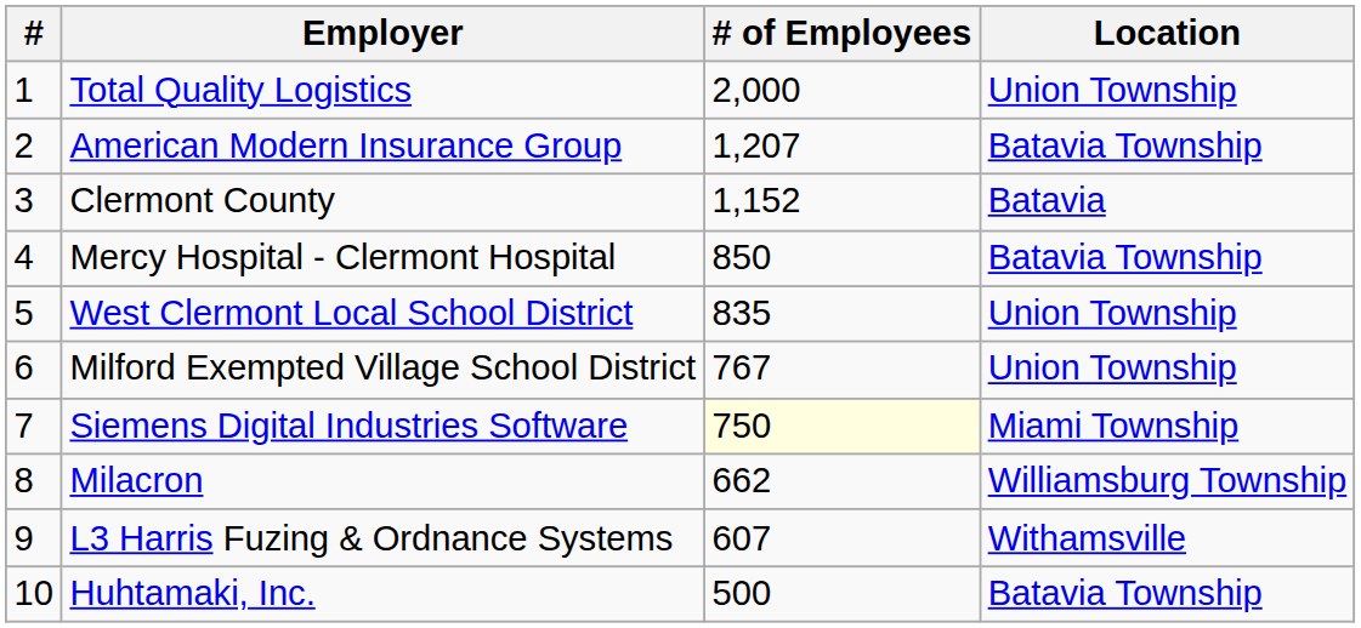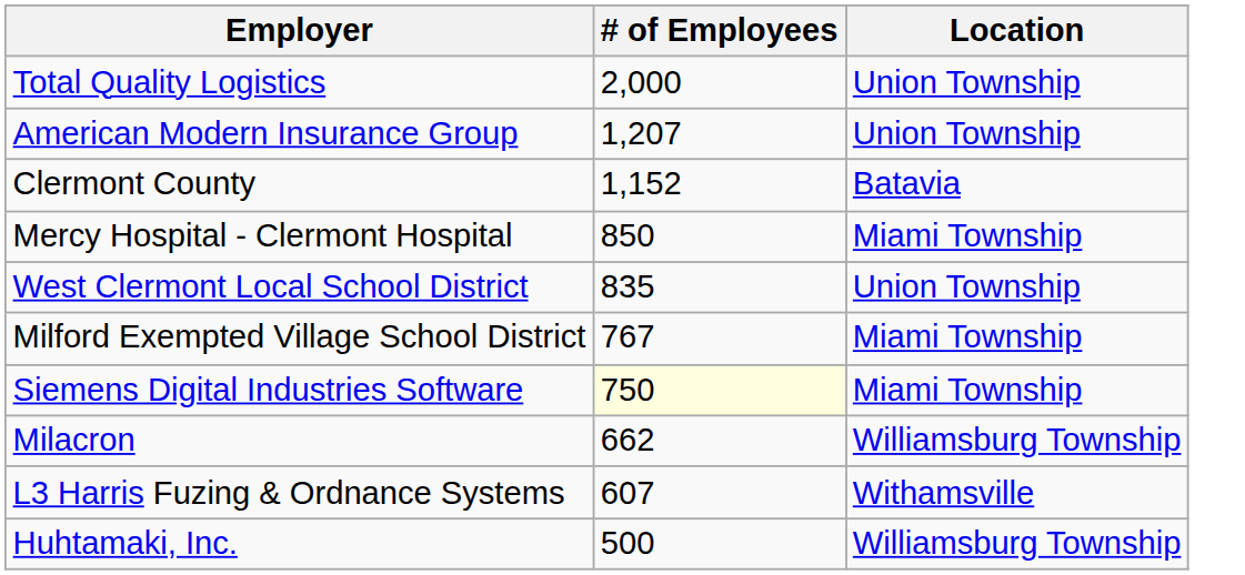 <table class="wikitable">
 <tr>
-<th>#</th>
 <th>Employer</th>
 <th># of Employees</th>
 <th>Location</th>
 </tr>
 <tr>
-<td>1</td>
 <td><a href='#'>Total Quality Logistics</a></td>
 <td>2,000</td>
 <td><a href='#'>Union Township</a></td>
 </tr>
 <tr>
-<td>2</td>
 <td><a href='#'>American Modern Insurance Group</a></td>
 <td>1,207</td>
-<td><a href='#'>Batavia Township</a></td>
+<td><a href='#'>Union Township</a></td>
 </tr>
 <tr>
-<td>3</td>
 <td>Clermont County</td>
 <td>1,152</td>
 <td><a href='#'>Batavia</a></td>
 </tr>
 <tr>
-<td>4</td>
 <td>Mercy Hospital - Clermont Hospital</td>
 <td>850</td>
-<td><a href='#'>Batavia Township</a></td>
+<td><a href='#'>Miami Township</a></td>
 </tr>
 <tr>
-<td>5</td>
 <td><a href='#'>West Clermont Local School District</a></td>
 <td>835</td>
 <td><a href='#'>Union Township</a></td>
 </tr>
 <tr>
-<td>6</td>
 <td>Milford Exempted Village School District</td>
 <td>767</td>
-<td><a href='#'>Union Township</a></td>
+<td><a href='#'>Miami Township</a></td>
 </tr>
 <tr>
-<td>7</td>
 <td><a href='#'>Siemens Digital Industries Software</a></td>
 <td style="background: lightyellow;">750</td>
 <td><a href='#'>Miami Township</a></td>
 </tr>
 <tr>
-<td>8</td>
 <td><a href='#'>Milacron</a></td>
 <td>662</td>
 <td><a href='#'>Williamsburg Township</a></td>
 </tr>
 <tr>
-<td>9</td>
 <td><a href='#'>L3 Harris</a> Fuzing & Ordnance Systems</td>
 <td>607</td>
 <td><a href='#'>Withamsville</a></td>
 </tr>
 <tr>
-<td>10</td>
 <td><a href='#'>Huhtamaki, Inc.</a></td>
 <td>500</td>
-<td><a href='#'>Batavia Township</a></td>
+<td><a href='#'>Williamsburg Township</a></td>
 </tr>
 </table>
